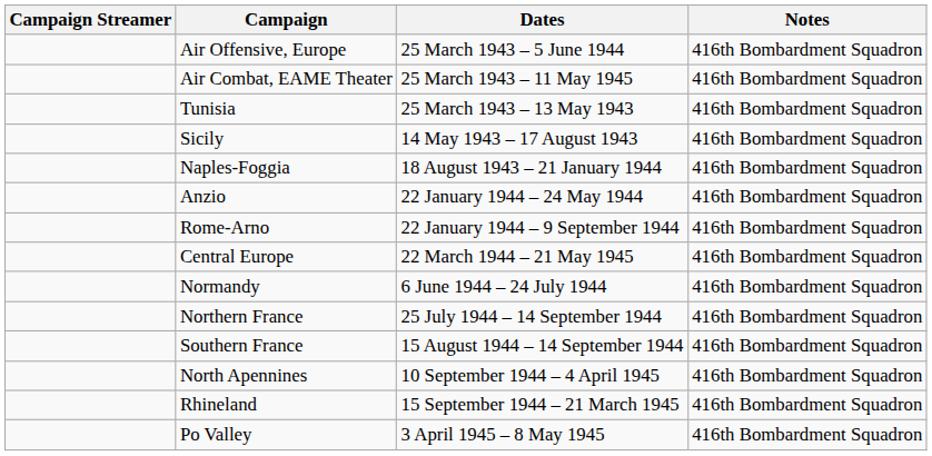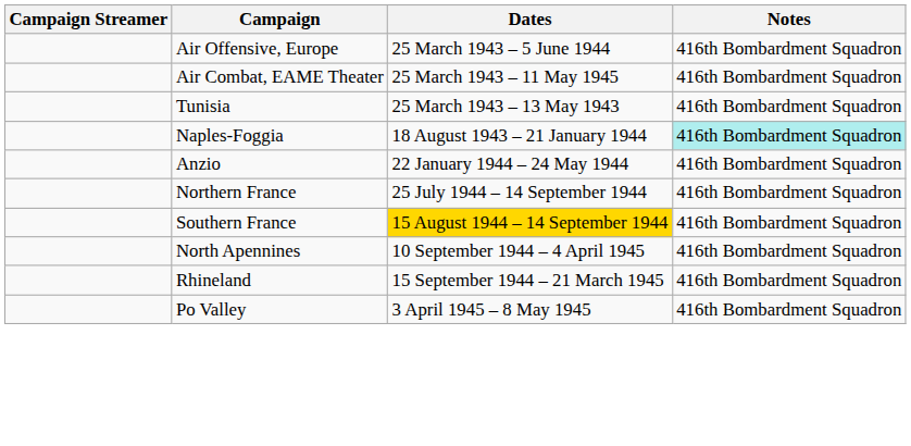 <table class="wikitable">
 <tr style="background:#efefef;">
 <th>Campaign Streamer</th>
 <th>Campaign</th>
 <th>Dates</th>
 <th>Notes</th>
 </tr>
 <tr>
 <td></td>
 <td>Air Offensive, Europe</td>
 <td>25 March 1943 – 5 June 1944</td>
 <td>416th Bombardment Squadron</td>
 </tr>
 <tr>
 <td></td>
 <td>Air Combat, EAME Theater</td>
 <td>25 March 1943 – 11 May 1945</td>
 <td>416th Bombardment Squadron</td>
 </tr>
 <tr>
 <td></td>
 <td>Tunisia</td>
 <td>25 March 1943 – 13 May 1943</td>
 <td>416th Bombardment Squadron</td>
 </tr>
 <tr>
 <td></td>
-<td>Sicily</td>
-<td>14 May 1943 – 17 August 1943</td>
-<td>416th Bombardment Squadron</td>
-</tr>
-<tr>
-<td></td>
 <td>Naples-Foggia</td>
 <td>18 August 1943 – 21 January 1944</td>
-<td>416th Bombardment Squadron</td>
+<td style="background: paleturquoise;">416th Bombardment Squadron</td>
 </tr>
 <tr>
 <td></td>
 <td>Anzio</td>
 <td>22 January 1944 – 24 May 1944</td>
-<td>416th Bombardment Squadron</td>
-</tr>
-<tr>
-<td></td>
-<td>Rome-Arno</td>
-<td>22 January 1944 – 9 September 1944</td>
-<td>416th Bombardment Squadron</td>
-</tr>
-<tr>
-<td></td>
-<td>Central Europe</td>
-<td>22 March 1944 – 21 May 1945</td>
-<td>416th Bombardment Squadron</td>
-</tr>
-<tr>
-<td></td>
-<td>Normandy</td>
-<td>6 June 1944 – 24 July 1944</td>
 <td>416th Bombardment Squadron</td>
 </tr>
 <tr>
 <td></td>
 <td>Northern France</td>
 <td>25 July 1944 – 14 September 1944</td>
 <td>416th Bombardment Squadron</td>
 </tr>
 <tr>
 <td></td>
 <td>Southern France</td>
-<td>15 August 1944 – 14 September 1944</td>
+<td style="background: gold;">15 August 1944 – 14 September 1944</td>
 <td>416th Bombardment Squadron</td>
 </tr>
 <tr>
 <td></td>
 <td>North Apennines</td>
 <td>10 September 1944 – 4 April 1945</td>
 <td>416th Bombardment Squadron</td>
 </tr>
 <tr>
 <td></td>
 <td>Rhineland</td>
 <td>15 September 1944 – 21 March 1945</td>
 <td>416th Bombardment Squadron</td>
 </tr>
 <tr>
 <td></td>
 <td>Po Valley</td>
 <td>3 April 1945 – 8 May 1945</td>
 <td>416th Bombardment Squadron</td>
 </tr>
 </table>
